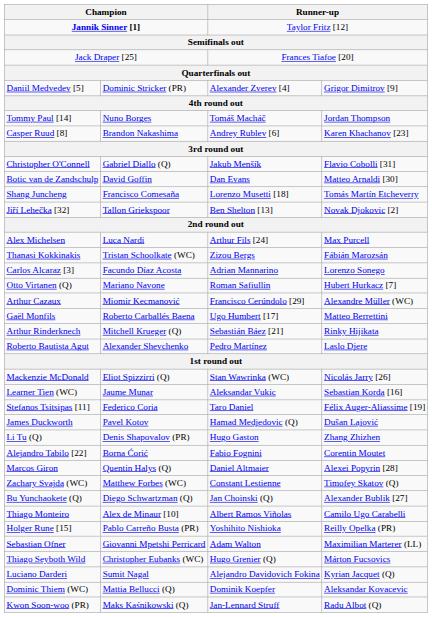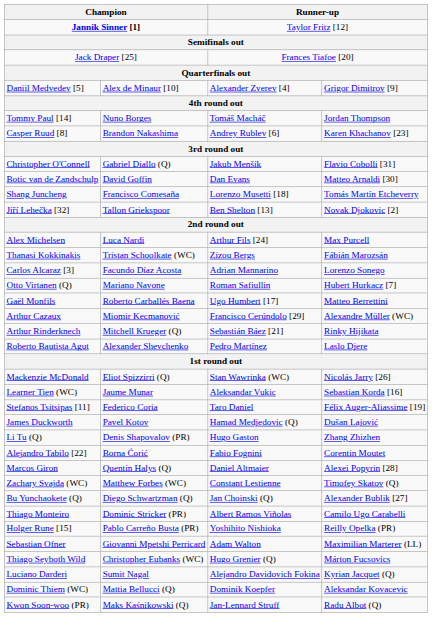 <table class="wikitable mw-collapsible mw-collapsed" style="font-size:90%">
 <tr>
 <th colspan=2>Champion</th>
 <th colspan=2>Runner-up</th>
 </tr>
 <tr style="text-align:center;">
 <td colspan=2> <strong><a href='#'>Jannik Sinner</a> [1]</strong></td>
 <td colspan=2> <a href='#'>Taylor Fritz</a> [12]</td>
 </tr>
 <tr>
 <th colspan=4>Semifinals out</th>
 </tr>
 <tr style="text-align:center;">
 <td colspan=2> <a href='#'>Jack Draper</a> [25]</td>
 <td colspan=2> <a href='#'>Frances Tiafoe</a> [20]</td>
 </tr>
 <tr>
 <th colspan=4>Quarterfinals out</th>
 </tr>
 <tr>
 <td> <a href='#'>Daniil Medvedev</a> [5]</td>
-<td> <a href='#'>Dominic Stricker</a> (PR)</td>
+<td> <a href='#'>Alex de Minaur</a> [10]</td>
 <td> <a href='#'>Alexander Zverev</a> [4]</td>
 <td> <a href='#'>Grigor Dimitrov</a> [9]</td>
 </tr>
 <tr>
 <th colspan=4>4th round out</th>
 </tr>
 <tr>
 <td> <a href='#'>Tommy Paul</a> [14]</td>
 <td> <a href='#'>Nuno Borges</a></td>
 <td> <a href='#'>Tomáš Macháč</a></td>
 <td> <a href='#'>Jordan Thompson</a></td>
 </tr>
 <tr>
 <td> <a href='#'>Casper Ruud</a> [8]</td>
 <td> <a href='#'>Brandon Nakashima</a></td>
 <td> <a href='#'>Andrey Rublev</a> [6]</td>
 <td> <a href='#'>Karen Khachanov</a> [23]</td>
 </tr>
 <tr>
 <th colspan=4>3rd round out</th>
 </tr>
 <tr>
 <td> <a href='#'>Christopher O'Connell</a></td>
 <td> <a href='#'>Gabriel Diallo</a> (Q)</td>
 <td> <a href='#'>Jakub Menšík</a></td>
 <td> <a href='#'>Flavio Cobolli</a> [31]</td>
 </tr>
 <tr>
 <td> <a href='#'>Botic van de Zandschulp</a></td>
 <td> <a href='#'>David Goffin</a></td>
 <td> <a href='#'>Dan Evans</a></td>
 <td> <a href='#'>Matteo Arnaldi</a> [30]</td>
 </tr>
 <tr>
 <td> <a href='#'>Shang Juncheng</a></td>
 <td> <a href='#'>Francisco Comesaña</a></td>
 <td> <a href='#'>Lorenzo Musetti</a> [18]</td>
 <td> <a href='#'>Tomás Martín Etcheverry</a></td>
 </tr>
 <tr>
 <td> <a href='#'>Jiří Lehečka</a> [32]</td>
 <td> <a href='#'>Tallon Griekspoor</a></td>
 <td> <a href='#'>Ben Shelton</a> [13]</td>
 <td> <a href='#'>Novak Djokovic</a> [2]</td>
 </tr>
 <tr>
 <th colspan=4>2nd round out</th>
 </tr>
 <tr>
 <td> <a href='#'>Alex Michelsen</a></td>
 <td> <a href='#'>Luca Nardi</a></td>
 <td> <a href='#'>Arthur Fils</a> [24]</td>
 <td> <a href='#'>Max Purcell</a></td>
 </tr>
 <tr>
 <td> <a href='#'>Thanasi Kokkinakis</a></td>
 <td> <a href='#'>Tristan Schoolkate</a> (WC)</td>
 <td> <a href='#'>Zizou Bergs</a></td>
 <td> <a href='#'>Fábián Marozsán</a></td>
 </tr>
 <tr>
 <td> <a href='#'>Carlos Alcaraz</a> [3]</td>
 <td> <a href='#'>Facundo Díaz Acosta</a></td>
 <td> <a href='#'>Adrian Mannarino</a></td>
 <td> <a href='#'>Lorenzo Sonego</a></td>
 </tr>
 <tr>
 <td> <a href='#'>Otto Virtanen</a> (Q)</td>
 <td> <a href='#'>Mariano Navone</a></td>
 <td> <a href='#'>Roman Safiullin</a></td>
 <td> <a href='#'>Hubert Hurkacz</a> [7]</td>
 </tr>
 <tr>
+<td> <a href='#'>Gaël Monfils</a></td>
+<td> <a href='#'>Roberto Carballés Baena</a></td>
+<td> <a href='#'>Ugo Humbert</a> [17]</td>
+<td> <a href='#'>Matteo Berrettini</a></td>
+</tr>
+<tr>
 <td> <a href='#'>Arthur Cazaux</a></td>
 <td> <a href='#'>Miomir Kecmanović</a></td>
 <td> <a href='#'>Francisco Cerúndolo</a> [29]</td>
 <td> <a href='#'>Alexandre Müller</a> (WC)</td>
-</tr>
-<tr>
-<td> <a href='#'>Gaël Monfils</a></td>
-<td> <a href='#'>Roberto Carballés Baena</a></td>
-<td> <a href='#'>Ugo Humbert</a> [17]</td>
-<td> <a href='#'>Matteo Berrettini</a></td>
 </tr>
 <tr>
 <td> <a href='#'>Arthur Rinderknech</a></td>
 <td> <a href='#'>Mitchell Krueger</a> (Q)</td>
 <td> <a href='#'>Sebastián Báez</a> [21]</td>
 <td> <a href='#'>Rinky Hijikata</a></td>
 </tr>
 <tr>
 <td> <a href='#'>Roberto Bautista Agut</a></td>
 <td> <a href='#'>Alexander Shevchenko</a></td>
 <td> <a href='#'>Pedro Martínez</a></td>
 <td> <a href='#'>Laslo Djere</a></td>
 </tr>
 <tr>
 <th colspan=4>1st round out</th>
 </tr>
 <tr>
 <td> <a href='#'>Mackenzie McDonald</a></td>
 <td> <a href='#'>Eliot Spizzirri</a> (Q)</td>
 <td> <a href='#'>Stan Wawrinka</a> (WC)</td>
 <td> <a href='#'>Nicolás Jarry</a> [26]</td>
 </tr>
 <tr>
 <td> <a href='#'>Learner Tien</a> (WC)</td>
 <td> <a href='#'>Jaume Munar</a></td>
 <td> <a href='#'>Aleksandar Vukic</a></td>
 <td> <a href='#'>Sebastian Korda</a> [16]</td>
 </tr>
 <tr>
 <td> <a href='#'>Stefanos Tsitsipas</a> [11]</td>
 <td> <a href='#'>Federico Coria</a></td>
 <td> <a href='#'>Taro Daniel</a></td>
 <td> <a href='#'>Félix Auger-Aliassime</a> [19]</td>
 </tr>
 <tr>
 <td> <a href='#'>James Duckworth</a></td>
 <td> <a href='#'>Pavel Kotov</a></td>
 <td> <a href='#'>Hamad Medjedovic</a> (Q)</td>
 <td> <a href='#'>Dušan Lajović</a></td>
 </tr>
 <tr>
 <td> <a href='#'>Li Tu</a> (Q)</td>
 <td> <a href='#'>Denis Shapovalov</a> (PR)</td>
 <td> <a href='#'>Hugo Gaston</a></td>
 <td> <a href='#'>Zhang Zhizhen</a></td>
 </tr>
 <tr>
 <td> <a href='#'>Alejandro Tabilo</a> [22]</td>
 <td> <a href='#'>Borna Ćorić</a></td>
 <td> <a href='#'>Fabio Fognini</a></td>
 <td> <a href='#'>Corentin Moutet</a></td>
 </tr>
 <tr>
 <td> <a href='#'>Marcos Giron</a></td>
 <td> <a href='#'>Quentin Halys</a> (Q)</td>
 <td> <a href='#'>Daniel Altmaier</a></td>
 <td> <a href='#'>Alexei Popyrin</a> [28]</td>
 </tr>
 <tr>
 <td> <a href='#'>Zachary Svajda</a> (WC)</td>
 <td> <a href='#'>Matthew Forbes</a> (WC)</td>
 <td> <a href='#'>Constant Lestienne</a></td>
 <td> <a href='#'>Timofey Skatov</a> (Q)</td>
 </tr>
 <tr>
 <td> <a href='#'>Bu Yunchaokete</a> (Q)</td>
 <td> <a href='#'>Diego Schwartzman</a> (Q)</td>
 <td> <a href='#'>Jan Choinski</a> (Q)</td>
 <td> <a href='#'>Alexander Bublik</a> [27]</td>
 </tr>
 <tr>
 <td> <a href='#'>Thiago Monteiro</a></td>
-<td> <a href='#'>Alex de Minaur</a> [10]</td>
+<td> <a href='#'>Dominic Stricker</a> (PR)</td>
 <td> <a href='#'>Albert Ramos Viñolas</a></td>
 <td> <a href='#'>Camilo Ugo Carabelli</a></td>
 </tr>
 <tr>
 <td> <a href='#'>Holger Rune</a> [15]</td>
 <td> <a href='#'>Pablo Carreño Busta</a> (PR)</td>
 <td> <a href='#'>Yoshihito Nishioka</a></td>
 <td> <a href='#'>Reilly Opelka</a> (PR)</td>
 </tr>
 <tr>
 <td> <a href='#'>Sebastian Ofner</a></td>
 <td> <a href='#'>Giovanni Mpetshi Perricard</a></td>
 <td> <a href='#'>Adam Walton</a></td>
 <td> <a href='#'>Maximilian Marterer</a> (LL)</td>
 </tr>
 <tr>
 <td> <a href='#'>Thiago Seyboth Wild</a></td>
 <td> <a href='#'>Christopher Eubanks</a> (WC)</td>
 <td> <a href='#'>Hugo Grenier</a> (Q)</td>
 <td> <a href='#'>Márton Fucsovics</a></td>
 </tr>
 <tr>
 <td> <a href='#'>Luciano Darderi</a></td>
 <td> <a href='#'>Sumit Nagal</a></td>
 <td> <a href='#'>Alejandro Davidovich Fokina</a></td>
 <td> <a href='#'>Kyrian Jacquet</a> (Q)</td>
 </tr>
 <tr>
 <td> <a href='#'>Dominic Thiem</a> (WC)</td>
 <td> <a href='#'>Mattia Bellucci</a> (Q)</td>
 <td> <a href='#'>Dominik Koepfer</a></td>
 <td> <a href='#'>Aleksandar Kovacevic</a></td>
 </tr>
 <tr>
 <td> <a href='#'>Kwon Soon-woo</a> (PR)</td>
 <td> <a href='#'>Maks Kaśnikowski</a> (Q)</td>
 <td> <a href='#'>Jan-Lennard Struff</a></td>
 <td> <a href='#'>Radu Albot</a> (Q)</td>
 </tr>
 </table>
